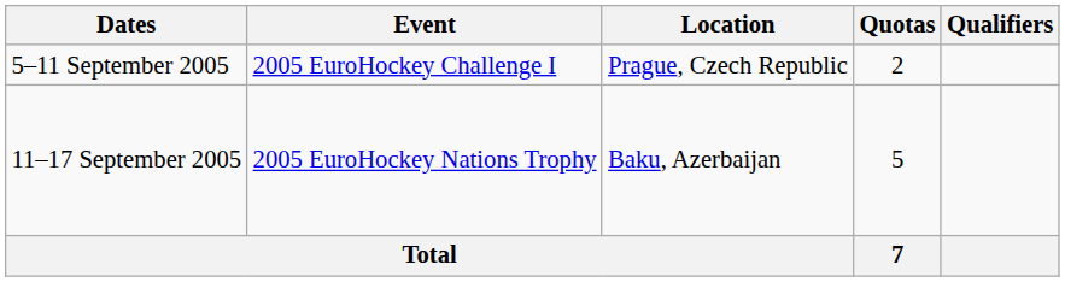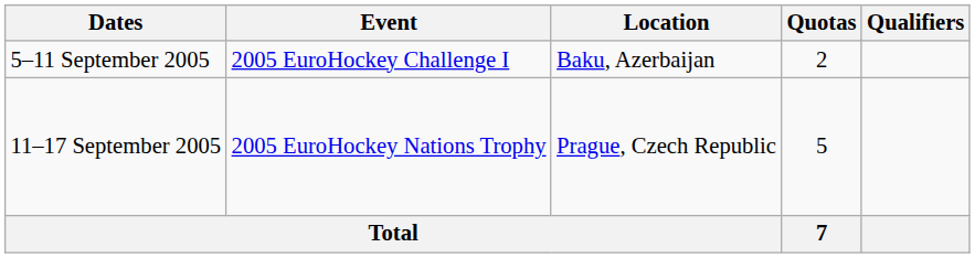 <table class=wikitable>
 <tr>
 <th>Dates</th>
 <th>Event</th>
 <th>Location</th>
 <th>Quotas</th>
 <th>Qualifiers</th>
 </tr>
 <tr>
 <td>5–11 September 2005</td>
 <td><a href='#'>2005 EuroHockey Challenge I</a></td>
-<td><a href='#'>Prague</a>, Czech Republic</td>
+<td><a href='#'>Baku</a>, Azerbaijan</td>
 <td align=center>2</td>
 <td><br></td>
 </tr>
 <tr>
 <td>11–17 September 2005</td>
 <td><a href='#'>2005 EuroHockey Nations Trophy</a></td>
-<td><a href='#'>Baku</a>, Azerbaijan</td>
+<td><a href='#'>Prague</a>, Czech Republic</td>
 <td align=center>5</td>
 <td><s></s><br><br><br><br><br></td>
 </tr>
 <tr>
 <th colspan="3">Total</th>
 <th>7</th>
 <th></th>
 </tr>
 </table>
